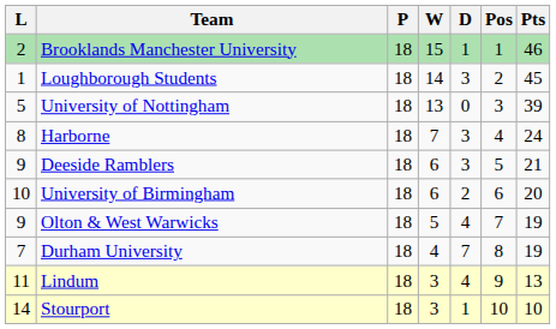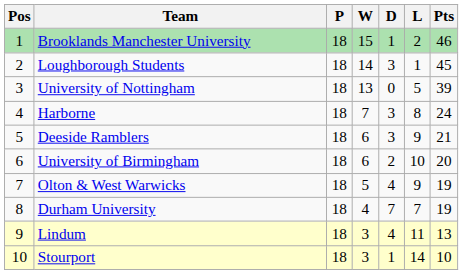 <table class="wikitable" style="font-size: 100%">
 <tr>
-<th width=20>L</th>
+<th width=20>Pos</th>
 <th width=300>Team</th>
 <th width=20>P</th>
 <th width=20>W</th>
 <th width=20>D</th>
-<th width=20>Pos</th>
+<th width=20>L</th>
 <th width=20>Pts</th>
 </tr>
 <tr align=center style="background:#ACE1AF;">
-<td>2</td>
+<td>1</td>
 <td align="left"><a href='#'>Brooklands Manchester University</a></td>
 <td>18</td>
 <td>15</td>
 <td>1</td>
-<td>1</td>
+<td>2</td>
 <td>46</td>
 </tr>
 <tr align=center>
-<td>1</td>
+<td>2</td>
 <td align="left"><a href='#'>Loughborough Students</a></td>
 <td>18</td>
 <td>14</td>
 <td>3</td>
-<td>2</td>
+<td>1</td>
 <td>45</td>
 </tr>
 <tr align=center>
-<td>5</td>
+<td>3</td>
 <td align="left"><a href='#'>University of Nottingham</a></td>
 <td>18</td>
 <td>13</td>
 <td>0</td>
-<td>3</td>
+<td>5</td>
 <td>39</td>
 </tr>
 <tr align=center>
-<td>8</td>
+<td>4</td>
 <td align="left"><a href='#'>Harborne</a></td>
 <td>18</td>
 <td>7</td>
 <td>3</td>
-<td>4</td>
+<td>8</td>
 <td>24</td>
 </tr>
 <tr align=center>
-<td>9</td>
+<td>5</td>
 <td align="left"><a href='#'>Deeside Ramblers</a></td>
 <td>18</td>
 <td>6</td>
 <td>3</td>
-<td>5</td>
+<td>9</td>
 <td>21</td>
 </tr>
 <tr align=center>
-<td>10</td>
+<td>6</td>
 <td align="left"><a href='#'>University of Birmingham</a></td>
 <td>18</td>
 <td>6</td>
 <td>2</td>
-<td>6</td>
+<td>10</td>
 <td>20</td>
 </tr>
 <tr align=center>
-<td>9</td>
+<td>7</td>
 <td align="left"><a href='#'>Olton & West Warwicks</a></td>
 <td>18</td>
 <td>5</td>
 <td>4</td>
-<td>7</td>
+<td>9</td>
 <td>19</td>
 </tr>
 <tr align=center>
-<td>7</td>
+<td>8</td>
 <td align="left"><a href='#'>Durham University</a></td>
 <td>18</td>
 <td>4</td>
 <td>7</td>
-<td>8</td>
+<td>7</td>
 <td>19</td>
 </tr>
 <tr align=center style="background: #ffffcc;">
-<td>11</td>
+<td>9</td>
 <td align="left"><a href='#'>Lindum</a></td>
 <td>18</td>
 <td>3</td>
 <td>4</td>
-<td>9</td>
+<td>11</td>
 <td>13</td>
 </tr>
 <tr align=center style="background: #ffffcc;">
-<td>14</td>
+<td>10</td>
 <td align="left"><a href='#'>Stourport</a></td>
 <td>18</td>
 <td>3</td>
 <td>1</td>
-<td>10</td>
+<td>14</td>
 <td>10</td>
 </tr>
 </table>
